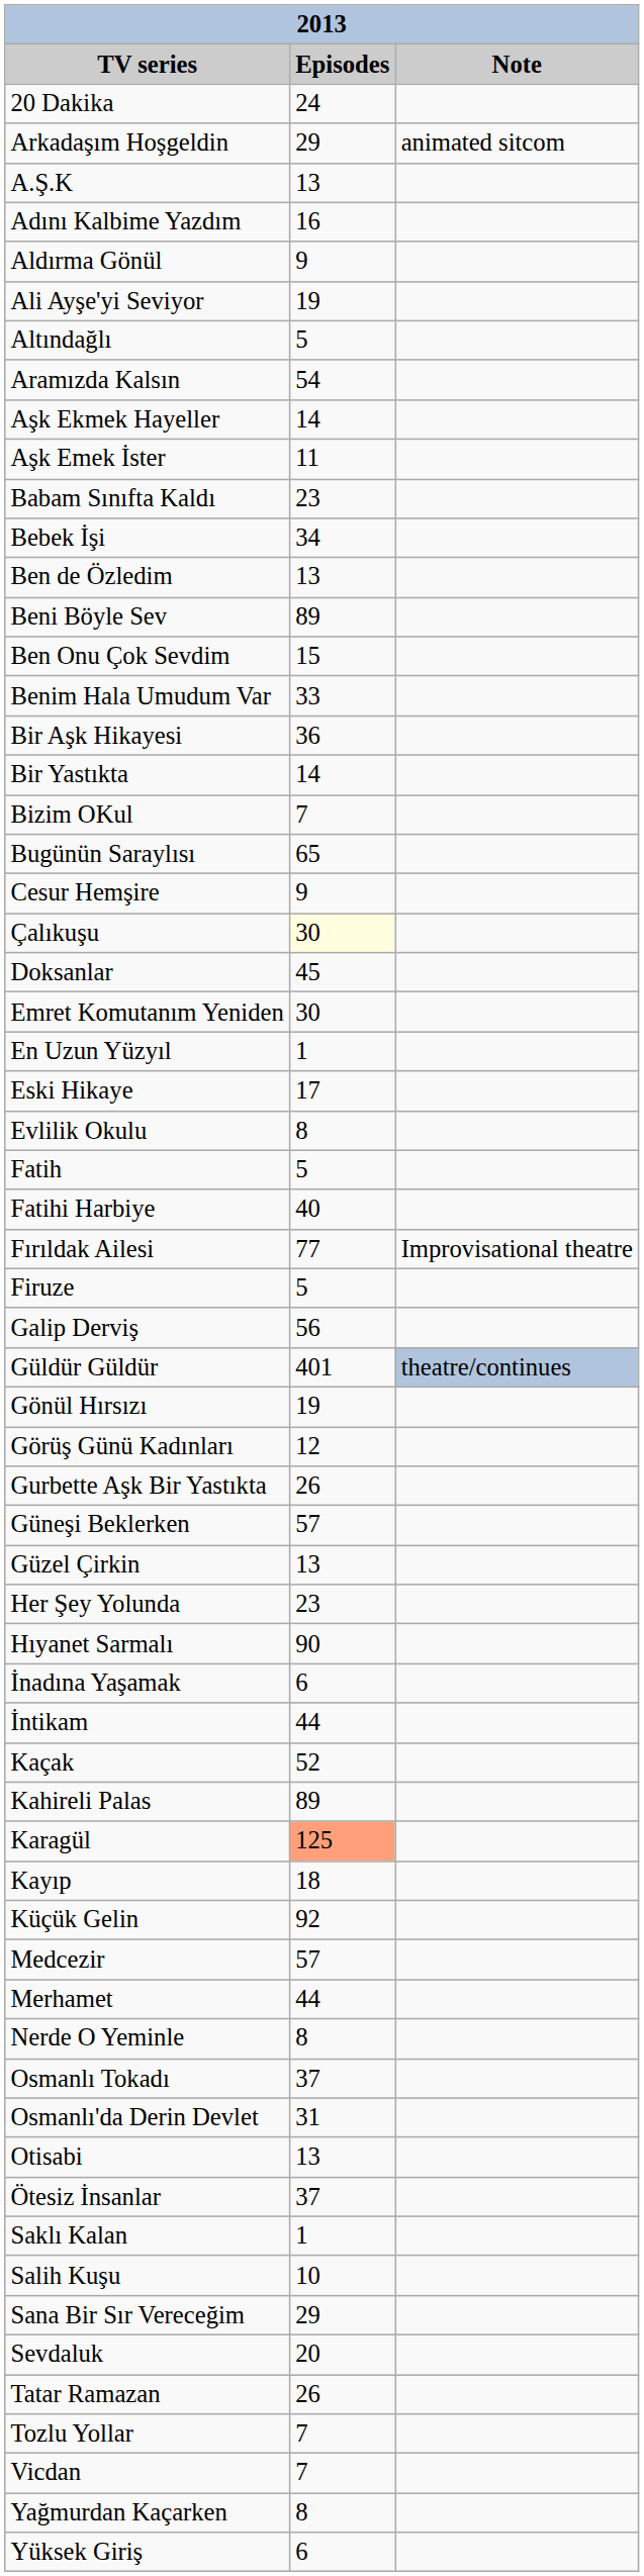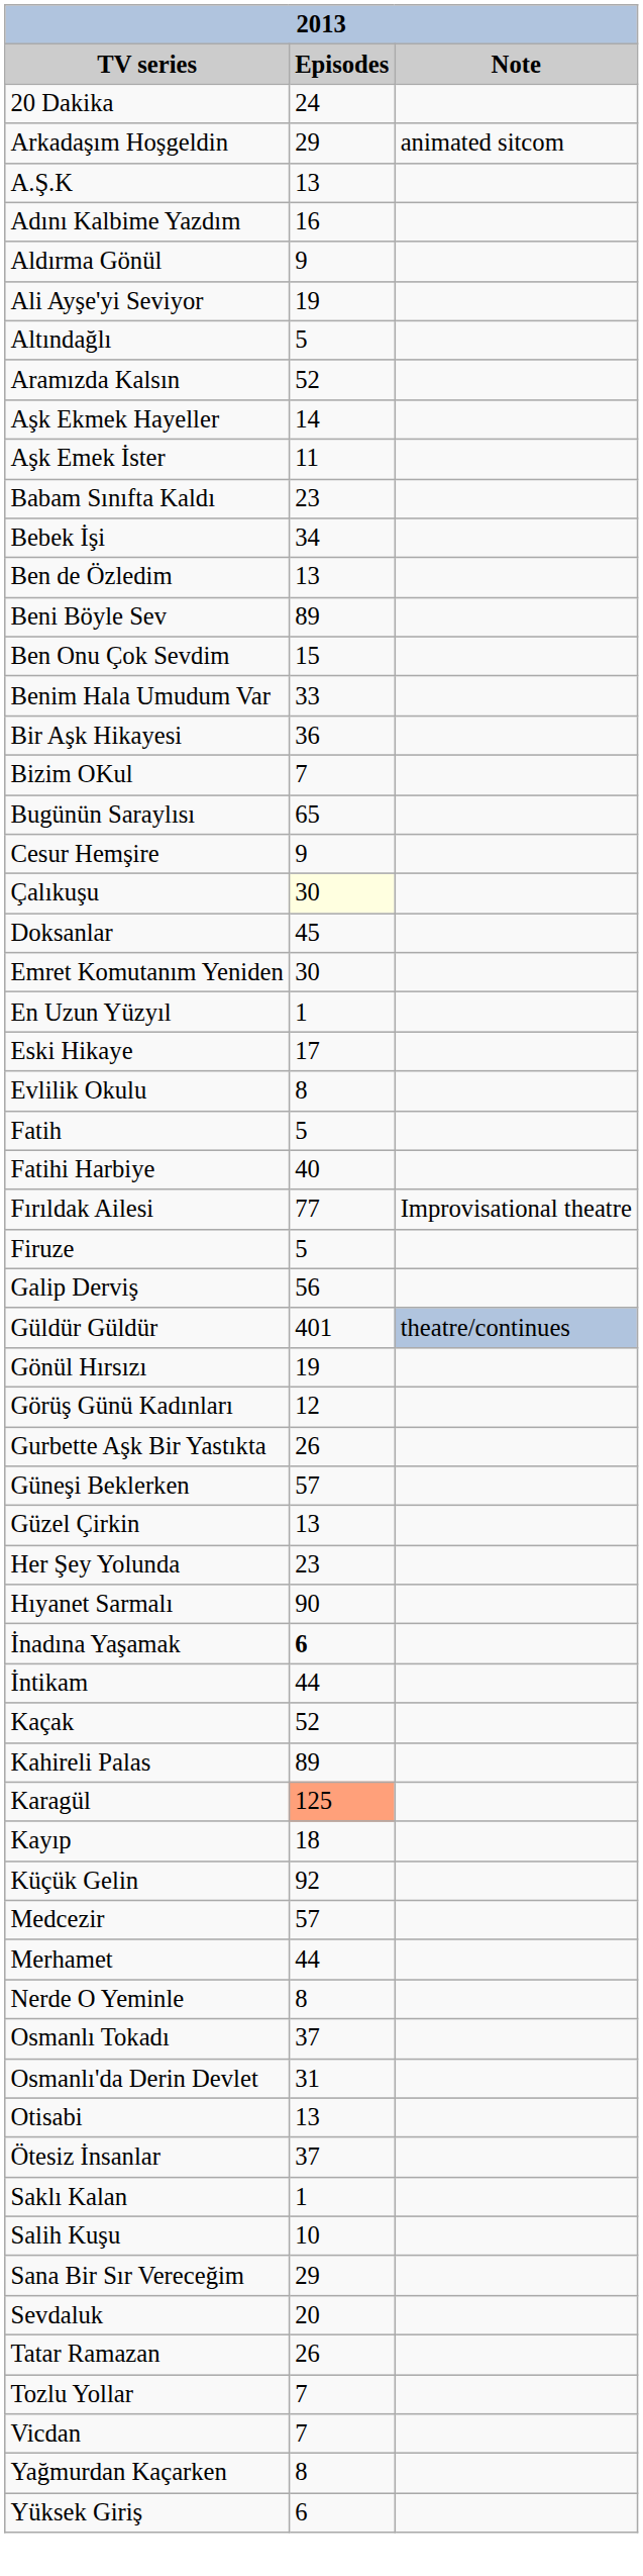 <table class="wikitable sortable">
 <tr>
 <th colspan="3" style="background-color:LightSteelBlue">2013</th>
 </tr>
 <tr>
 <th style="background-color:#CCCCCC">TV series</th>
 <th style="background-color:#CCCCCC">Episodes</th>
 <th style="background-color:#CCCCCC">Note</th>
 </tr>
 <tr>
 <td>20 Dakika</td>
 <td>24</td>
 <td></td>
 </tr>
 <tr>
 <td>Arkadaşım Hoşgeldin</td>
 <td>29</td>
 <td>animated sitcom</td>
 </tr>
 <tr>
 <td>A.Ş.K</td>
 <td>13</td>
 <td></td>
 </tr>
 <tr>
 <td>Adını Kalbime Yazdım</td>
 <td>16</td>
 <td></td>
 </tr>
 <tr>
 <td>Aldırma Gönül</td>
 <td>9</td>
 <td></td>
 </tr>
 <tr>
 <td>Ali Ayşe'yi Seviyor</td>
 <td>19</td>
 <td></td>
 </tr>
 <tr>
 <td>Altındağlı</td>
 <td>5</td>
 <td></td>
 </tr>
 <tr>
 <td>Aramızda Kalsın</td>
-<td>54</td>
+<td>52</td>
 <td></td>
 </tr>
 <tr>
 <td>Aşk Ekmek Hayeller</td>
 <td>14</td>
 <td></td>
 </tr>
 <tr>
 <td>Aşk Emek İster</td>
 <td>11</td>
 <td></td>
 </tr>
 <tr>
 <td>Babam Sınıfta Kaldı</td>
 <td>23</td>
 <td></td>
 </tr>
 <tr>
 <td>Bebek İşi</td>
 <td>34</td>
 <td></td>
 </tr>
 <tr>
 <td>Ben de Özledim</td>
 <td>13</td>
 <td></td>
 </tr>
 <tr>
 <td>Beni Böyle Sev</td>
 <td>89</td>
 <td></td>
 </tr>
 <tr>
 <td>Ben Onu Çok Sevdim</td>
 <td>15</td>
 <td></td>
 </tr>
 <tr>
 <td>Benim Hala Umudum Var</td>
 <td>33</td>
 <td></td>
 </tr>
 <tr>
 <td>Bir Aşk Hikayesi</td>
 <td>36</td>
-<td></td>
-</tr>
-<tr>
-<td>Bir Yastıkta</td>
-<td>14</td>
 <td></td>
 </tr>
 <tr>
 <td>Bizim OKul</td>
 <td>7</td>
 <td></td>
 </tr>
 <tr>
 <td>Bugünün Saraylısı</td>
 <td>65</td>
 <td></td>
 </tr>
 <tr>
 <td>Cesur Hemşire</td>
 <td>9</td>
 <td></td>
 </tr>
 <tr>
 <td>Çalıkuşu</td>
 <td style="background: lightyellow;">30</td>
 <td></td>
 </tr>
 <tr>
 <td>Doksanlar</td>
 <td>45</td>
 <td></td>
 </tr>
 <tr>
 <td>Emret Komutanım Yeniden</td>
 <td>30</td>
 <td></td>
 </tr>
 <tr>
 <td>En Uzun Yüzyıl</td>
 <td>1</td>
 <td></td>
 </tr>
 <tr>
 <td>Eski Hikaye</td>
 <td>17</td>
 <td></td>
 </tr>
 <tr>
 <td>Evlilik Okulu</td>
 <td>8</td>
 <td></td>
 </tr>
 <tr>
 <td>Fatih</td>
 <td>5</td>
 <td></td>
 </tr>
 <tr>
 <td>Fatihi Harbiye</td>
 <td>40</td>
 <td></td>
 </tr>
 <tr>
 <td>Fırıldak Ailesi</td>
 <td>77</td>
 <td>Improvisational theatre</td>
 </tr>
 <tr>
 <td>Firuze</td>
 <td>5</td>
 <td></td>
 </tr>
 <tr>
 <td>Galip Derviş</td>
 <td>56</td>
 <td></td>
 </tr>
 <tr>
 <td>Güldür Güldür</td>
 <td>401</td>
 <td style="background-color:LightSteelBlue">theatre/continues</td>
 </tr>
 <tr>
 <td>Gönül Hırsızı</td>
 <td>19</td>
 <td></td>
 </tr>
 <tr>
 <td>Görüş Günü Kadınları</td>
 <td>12</td>
 <td></td>
 </tr>
 <tr>
 <td>Gurbette Aşk Bir Yastıkta</td>
 <td>26</td>
 <td></td>
 </tr>
 <tr>
 <td>Güneşi Beklerken</td>
 <td>57</td>
 <td></td>
 </tr>
 <tr>
 <td>Güzel Çirkin</td>
 <td>13</td>
 <td></td>
 </tr>
 <tr>
 <td>Her Şey Yolunda</td>
 <td>23</td>
 <td></td>
 </tr>
 <tr>
 <td>Hıyanet Sarmalı</td>
 <td>90</td>
 <td></td>
 </tr>
 <tr>
 <td>İnadına Yaşamak</td>
-<td>6</td>
+<td><strong>6</strong></td>
 <td></td>
 </tr>
 <tr>
 <td>İntikam</td>
 <td>44</td>
 <td></td>
 </tr>
 <tr>
 <td>Kaçak</td>
 <td>52</td>
 <td></td>
 </tr>
 <tr>
 <td>Kahireli Palas</td>
 <td>89</td>
 <td></td>
 </tr>
 <tr>
 <td>Karagül</td>
 <td style="background: lightsalmon;">125</td>
 <td></td>
 </tr>
 <tr>
 <td>Kayıp</td>
 <td>18</td>
 <td></td>
 </tr>
 <tr>
 <td>Küçük Gelin</td>
 <td>92</td>
 <td></td>
 </tr>
 <tr>
 <td>Medcezir</td>
 <td>57</td>
 <td></td>
 </tr>
 <tr>
 <td>Merhamet</td>
 <td>44</td>
 <td></td>
 </tr>
 <tr>
 <td>Nerde O Yeminle</td>
 <td>8</td>
 <td></td>
 </tr>
 <tr>
 <td>Osmanlı Tokadı</td>
 <td>37</td>
 <td></td>
 </tr>
 <tr>
 <td>Osmanlı'da Derin Devlet</td>
 <td>31</td>
 <td></td>
 </tr>
 <tr>
 <td>Otisabi</td>
 <td>13</td>
 <td></td>
 </tr>
 <tr>
 <td>Ötesiz İnsanlar</td>
 <td>37</td>
 <td></td>
 </tr>
 <tr>
 <td>Saklı Kalan</td>
 <td>1</td>
 <td></td>
 </tr>
 <tr>
 <td>Salih Kuşu</td>
 <td>10</td>
 <td></td>
 </tr>
 <tr>
 <td>Sana Bir Sır Vereceğim</td>
 <td>29</td>
 <td></td>
 </tr>
 <tr>
 <td>Sevdaluk</td>
 <td>20</td>
 <td></td>
 </tr>
 <tr>
 <td>Tatar Ramazan</td>
 <td>26</td>
 <td></td>
 </tr>
 <tr>
 <td>Tozlu Yollar</td>
 <td>7</td>
 <td></td>
 </tr>
 <tr>
 <td>Vicdan</td>
 <td>7</td>
 <td></td>
 </tr>
 <tr>
 <td>Yağmurdan Kaçarken</td>
 <td>8</td>
 <td></td>
 </tr>
 <tr>
 <td>Yüksek Giriş</td>
 <td>6</td>
 <td></td>
 </tr>
 </table>
